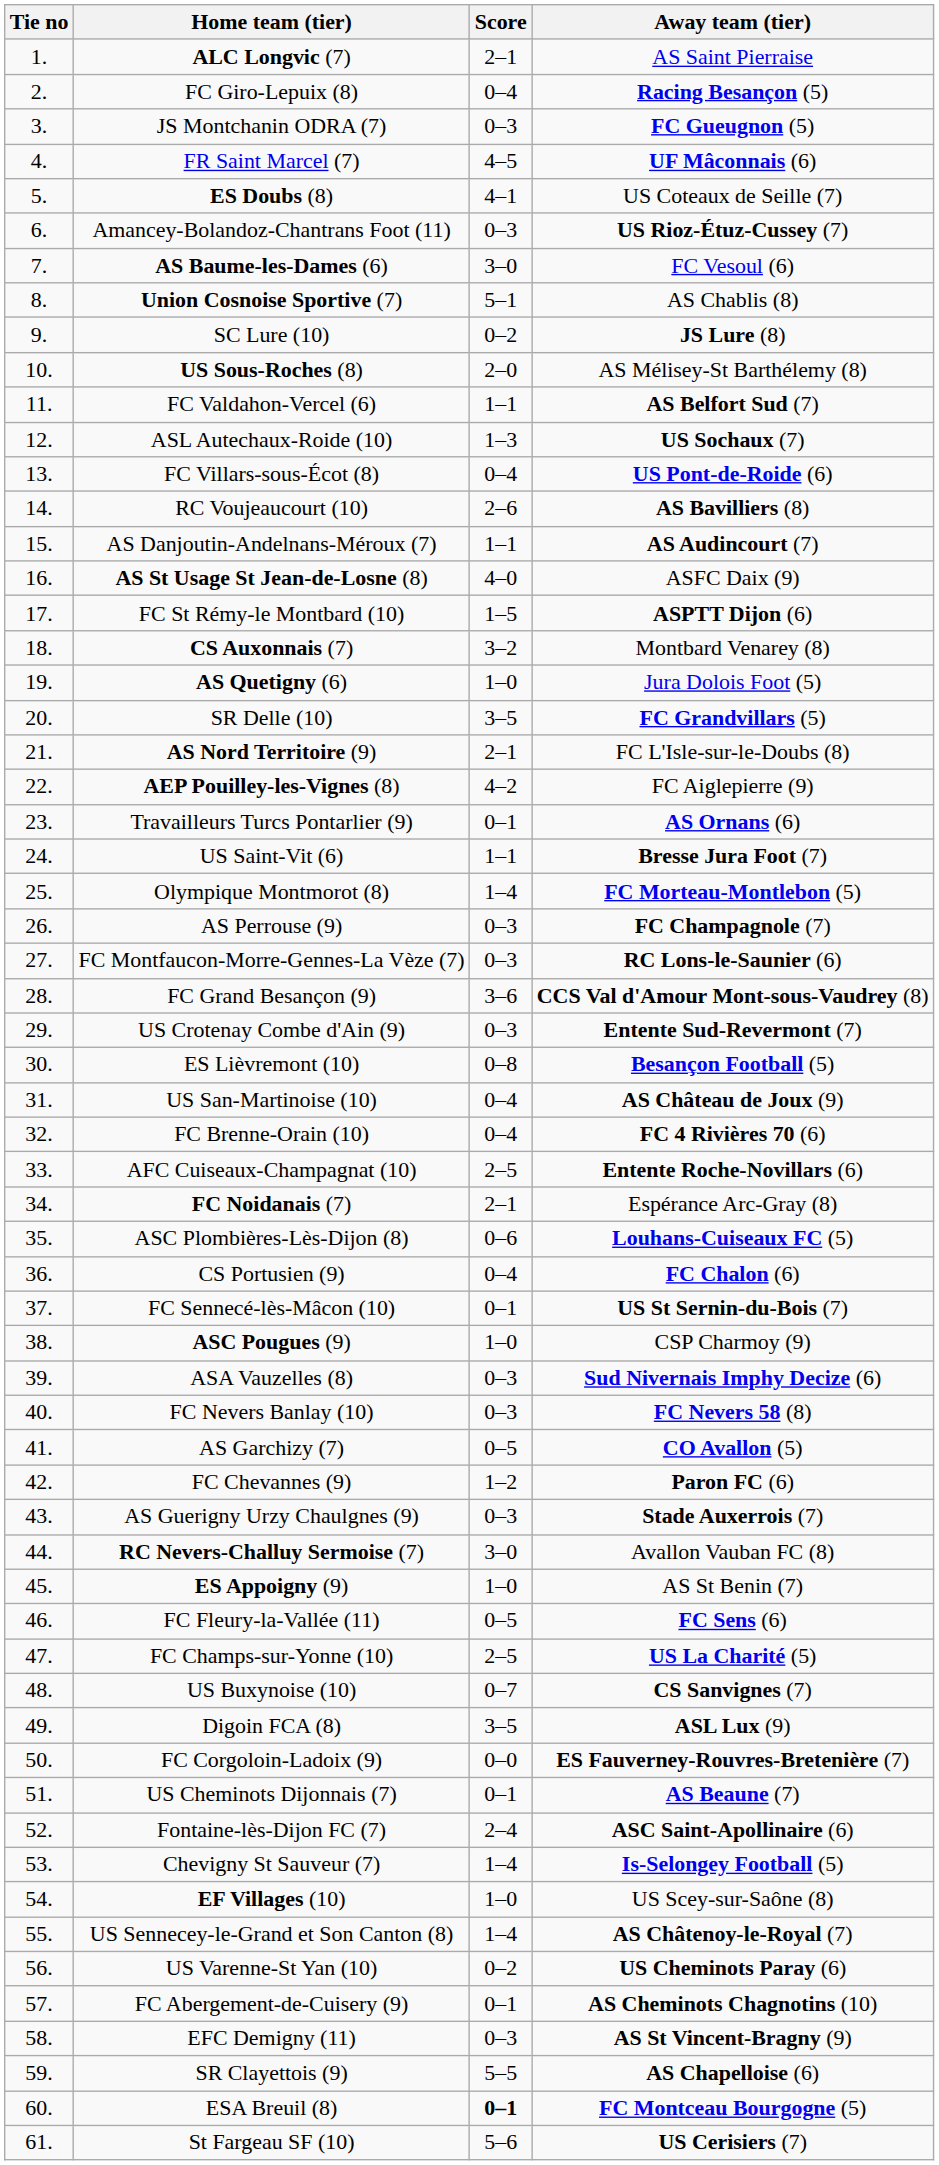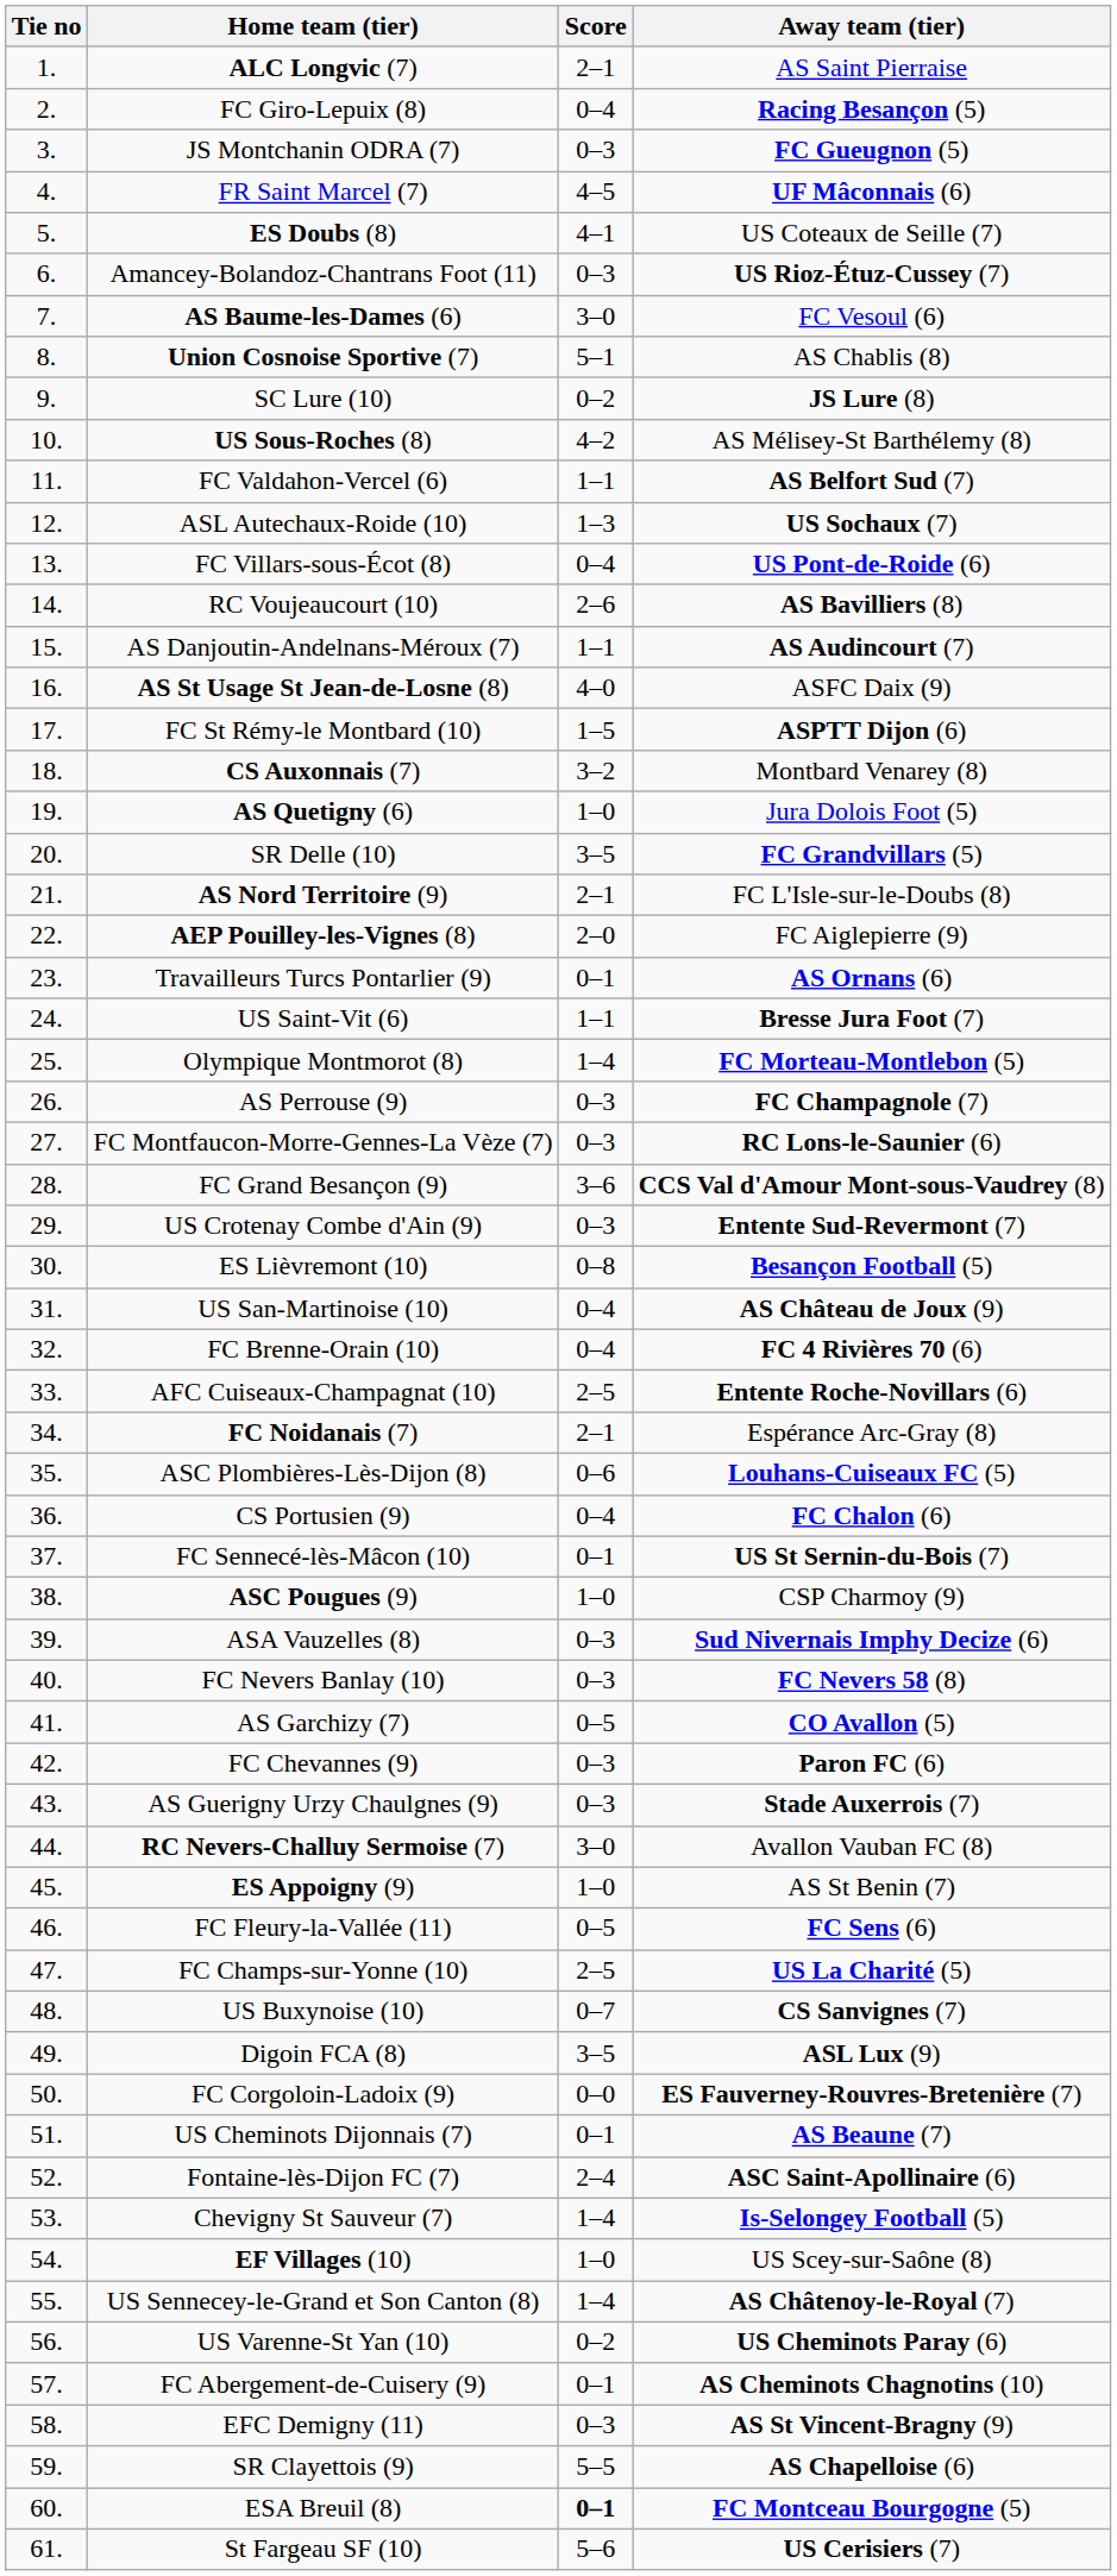 <table class="wikitable" style="text-align: center">
 <tr>
 <th>Tie no</th>
 <th>Home team (tier)</th>
 <th>Score</th>
 <th>Away team (tier)</th>
 </tr>
 <tr>
 <td>1.</td>
 <td><strong>ALC Longvic</strong> (7)</td>
 <td>2–1</td>
 <td> <a href='#'>AS Saint Pierraise</a></td>
 </tr>
 <tr>
 <td>2.</td>
 <td>FC Giro-Lepuix (8)</td>
 <td>0–4</td>
 <td><strong><a href='#'>Racing Besançon</a></strong> (5)</td>
 </tr>
 <tr>
 <td>3.</td>
 <td>JS Montchanin ODRA (7)</td>
 <td>0–3</td>
 <td><strong><a href='#'>FC Gueugnon</a></strong> (5)</td>
 </tr>
 <tr>
 <td>4.</td>
 <td><a href='#'>FR Saint Marcel</a> (7)</td>
 <td>4–5 </td>
 <td><strong><a href='#'>UF Mâconnais</a></strong> (6)</td>
 </tr>
 <tr>
 <td>5.</td>
 <td><strong>ES Doubs</strong> (8)</td>
 <td>4–1</td>
 <td>US Coteaux de Seille (7)</td>
 </tr>
 <tr>
 <td>6.</td>
 <td>Amancey-Bolandoz-Chantrans Foot (11)</td>
 <td>0–3</td>
 <td><strong>US Rioz-Étuz-Cussey</strong> (7)</td>
 </tr>
 <tr>
 <td>7.</td>
 <td><strong>AS Baume-les-Dames</strong> (6)</td>
 <td>3–0</td>
 <td><a href='#'>FC Vesoul</a> (6)</td>
 </tr>
 <tr>
 <td>8.</td>
 <td><strong>Union Cosnoise Sportive</strong> (7)</td>
 <td>5–1 </td>
 <td>AS Chablis (8)</td>
 </tr>
 <tr>
 <td>9.</td>
 <td>SC Lure (10)</td>
 <td>0–2</td>
 <td><strong>JS Lure</strong> (8)</td>
 </tr>
 <tr>
 <td>10.</td>
 <td><strong>US Sous-Roches</strong> (8)</td>
-<td>2–0</td>
+<td>4–2</td>
 <td>AS Mélisey-St Barthélemy (8)</td>
 </tr>
 <tr>
 <td>11.</td>
 <td>FC Valdahon-Vercel (6)</td>
 <td>1–1 </td>
 <td><strong>AS Belfort Sud</strong> (7)</td>
 </tr>
 <tr>
 <td>12.</td>
 <td>ASL Autechaux-Roide (10)</td>
 <td>1–3</td>
 <td><strong>US Sochaux</strong> (7)</td>
 </tr>
 <tr>
 <td>13.</td>
 <td>FC Villars-sous-Écot (8)</td>
 <td>0–4</td>
 <td><strong><a href='#'>US Pont-de-Roide</a></strong> (6)</td>
 </tr>
 <tr>
 <td>14.</td>
 <td>RC Voujeaucourt (10)</td>
 <td>2–6</td>
 <td><strong>AS Bavilliers</strong> (8)</td>
 </tr>
 <tr>
 <td>15.</td>
 <td>AS Danjoutin-Andelnans-Méroux (7)</td>
 <td>1–1 </td>
 <td><strong>AS Audincourt</strong> (7)</td>
 </tr>
 <tr>
 <td>16.</td>
 <td><strong>AS St Usage St Jean-de-Losne</strong> (8)</td>
 <td>4–0</td>
 <td>ASFC Daix (9)</td>
 </tr>
 <tr>
 <td>17.</td>
 <td>FC St Rémy-le Montbard (10)</td>
 <td>1–5</td>
 <td><strong>ASPTT Dijon</strong> (6)</td>
 </tr>
 <tr>
 <td>18.</td>
 <td><strong>CS Auxonnais</strong> (7)</td>
 <td>3–2</td>
 <td>Montbard Venarey (8)</td>
 </tr>
 <tr>
 <td>19.</td>
 <td><strong>AS Quetigny</strong> (6)</td>
 <td>1–0</td>
 <td><a href='#'>Jura Dolois Foot</a> (5)</td>
 </tr>
 <tr>
 <td>20.</td>
 <td>SR Delle (10)</td>
 <td>3–5</td>
 <td><strong><a href='#'>FC Grandvillars</a></strong> (5)</td>
 </tr>
 <tr>
 <td>21.</td>
 <td><strong>AS Nord Territoire</strong> (9)</td>
 <td>2–1</td>
 <td>FC L'Isle-sur-le-Doubs (8)</td>
 </tr>
 <tr>
 <td>22.</td>
 <td><strong>AEP Pouilley-les-Vignes</strong> (8)</td>
-<td>4–2</td>
+<td>2–0</td>
 <td>FC Aiglepierre (9)</td>
 </tr>
 <tr>
 <td>23.</td>
 <td>Travailleurs Turcs Pontarlier (9)</td>
 <td>0–1</td>
 <td><strong><a href='#'>AS Ornans</a></strong> (6)</td>
 </tr>
 <tr>
 <td>24.</td>
 <td>US Saint-Vit (6)</td>
 <td>1–1 </td>
 <td><strong>Bresse Jura Foot</strong> (7)</td>
 </tr>
 <tr>
 <td>25.</td>
 <td>Olympique Montmorot (8)</td>
 <td>1–4</td>
 <td><strong><a href='#'>FC Morteau-Montlebon</a></strong> (5)</td>
 </tr>
 <tr>
 <td>26.</td>
 <td>AS Perrouse (9)</td>
 <td>0–3</td>
 <td><strong>FC Champagnole</strong> (7)</td>
 </tr>
 <tr>
 <td>27.</td>
 <td>FC Montfaucon-Morre-Gennes-La Vèze (7)</td>
 <td>0–3</td>
 <td><strong>RC Lons-le-Saunier</strong> (6)</td>
 </tr>
 <tr>
 <td>28.</td>
 <td>FC Grand Besançon (9)</td>
 <td>3–6 </td>
 <td><strong>CCS Val d'Amour Mont-sous-Vaudrey</strong> (8)</td>
 </tr>
 <tr>
 <td>29.</td>
 <td>US Crotenay Combe d'Ain (9)</td>
 <td>0–3</td>
 <td><strong>Entente Sud-Revermont</strong> (7)</td>
 </tr>
 <tr>
 <td>30.</td>
 <td>ES Lièvremont (10)</td>
 <td>0–8</td>
 <td><strong><a href='#'>Besançon Football</a></strong> (5)</td>
 </tr>
 <tr>
 <td>31.</td>
 <td>US San-Martinoise (10)</td>
 <td>0–4</td>
 <td><strong>AS Château de Joux</strong> (9)</td>
 </tr>
 <tr>
 <td>32.</td>
 <td>FC Brenne-Orain (10)</td>
 <td>0–4</td>
 <td><strong>FC 4 Rivières 70</strong> (6)</td>
 </tr>
 <tr>
 <td>33.</td>
 <td>AFC Cuiseaux-Champagnat (10)</td>
 <td>2–5</td>
 <td><strong>Entente Roche-Novillars</strong> (6)</td>
 </tr>
 <tr>
 <td>34.</td>
 <td><strong>FC Noidanais</strong> (7)</td>
 <td>2–1</td>
 <td>Espérance Arc-Gray (8)</td>
 </tr>
 <tr>
 <td>35.</td>
 <td>ASC Plombières-Lès-Dijon (8)</td>
 <td>0–6</td>
 <td><strong><a href='#'>Louhans-Cuiseaux FC</a></strong> (5)</td>
 </tr>
 <tr>
 <td>36.</td>
 <td>CS Portusien (9)</td>
 <td>0–4</td>
 <td><strong><a href='#'>FC Chalon</a></strong> (6)</td>
 </tr>
 <tr>
 <td>37.</td>
 <td>FC Sennecé-lès-Mâcon (10)</td>
 <td>0–1</td>
 <td><strong>US St Sernin-du-Bois</strong> (7)</td>
 </tr>
 <tr>
 <td>38.</td>
 <td><strong>ASC Pougues</strong> (9)</td>
 <td>1–0</td>
 <td>CSP Charmoy (9)</td>
 </tr>
 <tr>
 <td>39.</td>
 <td>ASA Vauzelles (8)</td>
 <td>0–3</td>
 <td><strong><a href='#'>Sud Nivernais Imphy Decize</a></strong> (6)</td>
 </tr>
 <tr>
 <td>40.</td>
 <td>FC Nevers Banlay (10)</td>
 <td>0–3</td>
 <td><strong><a href='#'>FC Nevers 58</a></strong> (8)</td>
 </tr>
 <tr>
 <td>41.</td>
 <td>AS Garchizy (7)</td>
 <td>0–5</td>
 <td><strong><a href='#'>CO Avallon</a></strong> (5)</td>
 </tr>
 <tr>
 <td>42.</td>
 <td>FC Chevannes (9)</td>
-<td>1–2</td>
+<td>0–3</td>
 <td><strong>Paron FC</strong> (6)</td>
 </tr>
 <tr>
 <td>43.</td>
 <td>AS Guerigny Urzy Chaulgnes (9)</td>
 <td>0–3</td>
 <td><strong>Stade Auxerrois</strong> (7)</td>
 </tr>
 <tr>
 <td>44.</td>
 <td><strong>RC Nevers-Challuy Sermoise</strong> (7)</td>
 <td>3–0</td>
 <td>Avallon Vauban FC (8)</td>
 </tr>
 <tr>
 <td>45.</td>
 <td><strong>ES Appoigny</strong> (9)</td>
 <td>1–0 </td>
 <td>AS St Benin (7)</td>
 </tr>
 <tr>
 <td>46.</td>
 <td>FC Fleury-la-Vallée (11)</td>
 <td>0–5</td>
 <td><strong><a href='#'>FC Sens</a></strong> (6)</td>
 </tr>
 <tr>
 <td>47.</td>
 <td>FC Champs-sur-Yonne (10)</td>
 <td>2–5</td>
 <td><strong><a href='#'>US La Charité</a></strong> (5)</td>
 </tr>
 <tr>
 <td>48.</td>
 <td>US Buxynoise (10)</td>
 <td>0–7</td>
 <td><strong>CS Sanvignes</strong> (7)</td>
 </tr>
 <tr>
 <td>49.</td>
 <td>Digoin FCA (8)</td>
 <td>3–5</td>
 <td><strong>ASL Lux</strong> (9)</td>
 </tr>
 <tr>
 <td>50.</td>
 <td>FC Corgoloin-Ladoix (9)</td>
 <td>0–0 </td>
 <td><strong>ES Fauverney-Rouvres-Bretenière</strong> (7)</td>
 </tr>
 <tr>
 <td>51.</td>
 <td>US Cheminots Dijonnais (7)</td>
 <td>0–1</td>
 <td><strong><a href='#'>AS Beaune</a></strong> (7)</td>
 </tr>
 <tr>
 <td>52.</td>
 <td>Fontaine-lès-Dijon FC (7)</td>
 <td>2–4</td>
 <td><strong>ASC Saint-Apollinaire</strong> (6)</td>
 </tr>
 <tr>
 <td>53.</td>
 <td>Chevigny St Sauveur (7)</td>
 <td>1–4</td>
 <td><strong><a href='#'>Is-Selongey Football</a></strong> (5)</td>
 </tr>
 <tr>
 <td>54.</td>
 <td><strong>EF Villages</strong> (10)</td>
 <td>1–0</td>
 <td>US Scey-sur-Saône (8)</td>
 </tr>
 <tr>
 <td>55.</td>
 <td>US Sennecey-le-Grand et Son Canton (8)</td>
 <td>1–4</td>
 <td><strong>AS Châtenoy-le-Royal</strong> (7)</td>
 </tr>
 <tr>
 <td>56.</td>
 <td>US Varenne-St Yan (10)</td>
 <td>0–2</td>
 <td><strong>US Cheminots Paray</strong> (6)</td>
 </tr>
 <tr>
 <td>57.</td>
 <td>FC Abergement-de-Cuisery (9)</td>
 <td>0–1</td>
 <td><strong>AS Cheminots Chagnotins</strong> (10)</td>
 </tr>
 <tr>
 <td>58.</td>
 <td>EFC Demigny (11)</td>
 <td>0–3</td>
 <td><strong>AS St Vincent-Bragny</strong> (9)</td>
 </tr>
 <tr>
 <td>59.</td>
 <td>SR Clayettois (9)</td>
 <td>5–5 </td>
 <td><strong>AS Chapelloise</strong> (6)</td>
 </tr>
 <tr>
 <td>60.</td>
 <td>ESA Breuil (8)</td>
 <td><strong>0–1</strong></td>
 <td><strong><a href='#'>FC Montceau Bourgogne</a></strong> (5)</td>
 </tr>
 <tr>
 <td>61.</td>
 <td>St Fargeau SF (10)</td>
 <td>5–6 </td>
 <td><strong>US Cerisiers</strong> (7)</td>
 </tr>
 </table>
